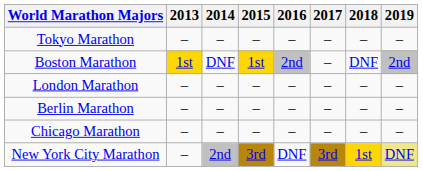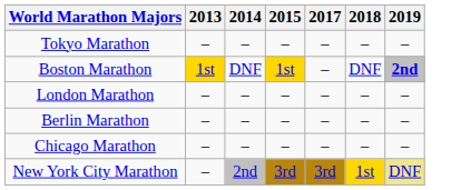 <table class="wikitable" style="text-align:center;">
 <tr>
 <th><a href='#'>World Marathon Majors</a></th>
 <th>2013</th>
 <th>2014</th>
 <th>2015</th>
-<th>2016</th>
 <th>2017</th>
 <th>2018</th>
 <th>2019</th>
 </tr>
 <tr>
 <td><a href='#'>Tokyo Marathon</a></td>
 <td>–</td>
 <td>–</td>
 <td>–</td>
 <td>–</td>
 <td>–</td>
 <td>–</td>
-<td>–</td>
 </tr>
 <tr>
 <td><a href='#'>Boston Marathon</a></td>
 <td style="background: gold;"><a href='#'>1st</a></td>
 <td><a href='#'>DNF</a></td>
 <td style="background: gold;"><a href='#'>1st</a></td>
-<td style="background: silver;"><a href='#'>2nd</a></td>
 <td>–</td>
 <td><a href='#'>DNF</a></td>
-<td style="background: silver;"><a href='#'>2nd</a></td>
+<td style="background: silver;"><strong><a href='#'>2nd</a></strong></td>
 </tr>
 <tr>
 <td><a href='#'>London Marathon</a></td>
-<td>–</td>
 <td>–</td>
 <td>–</td>
 <td>–</td>
 <td>–</td>
 <td>–</td>
 <td>–</td>
 </tr>
 <tr>
 <td><a href='#'>Berlin Marathon</a></td>
 <td>–</td>
 <td>–</td>
 <td>–</td>
 <td>–</td>
 <td>–</td>
 <td>–</td>
-<td>–</td>
 </tr>
 <tr>
 <td><a href='#'>Chicago Marathon</a></td>
-<td>–</td>
 <td>–</td>
 <td>–</td>
 <td>–</td>
 <td>–</td>
 <td>–</td>
 <td>–</td>
 </tr>
 <tr>
 <td><a href='#'>New York City Marathon</a></td>
 <td>–</td>
 <td style="background: silver;"><a href='#'>2nd</a></td>
 <td style="background: DarkGoldenrod;"><a href='#'>3rd</a></td>
-<td><a href='#'>DNF</a></td>
 <td style="background: DarkGoldenrod;"><a href='#'>3rd</a></td>
 <td style="background: gold;"><a href='#'>1st</a></td>
 <td style="background: khaki;"><a href='#'>DNF</a></td>
 </tr>
 </table>
